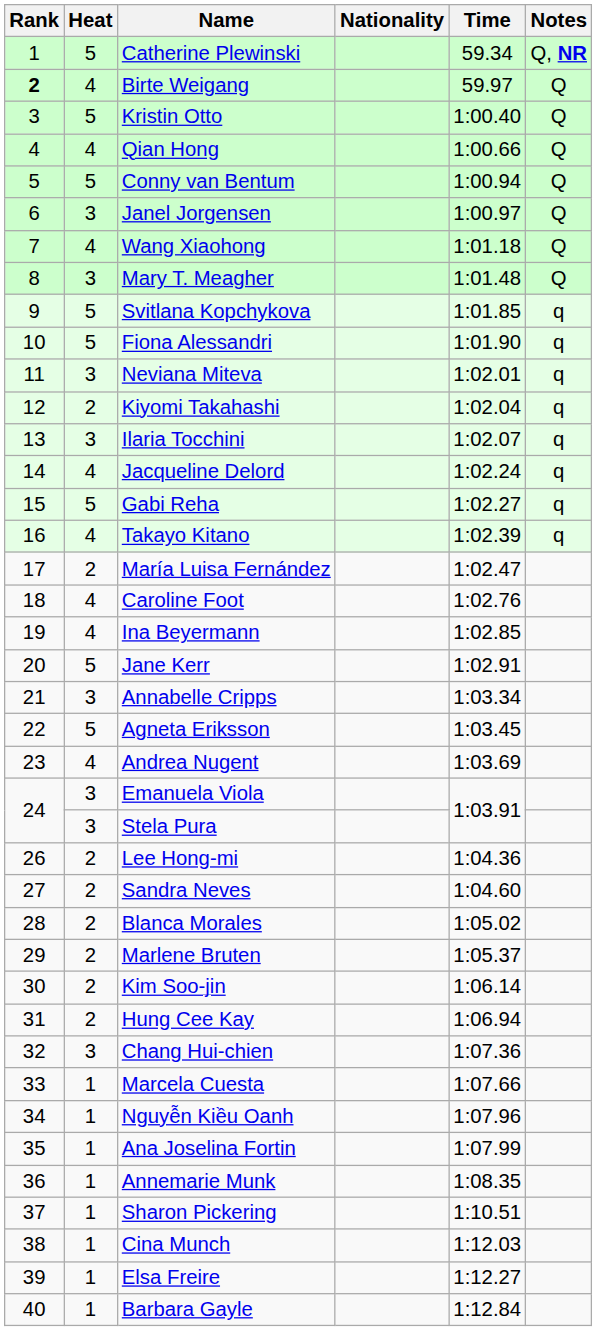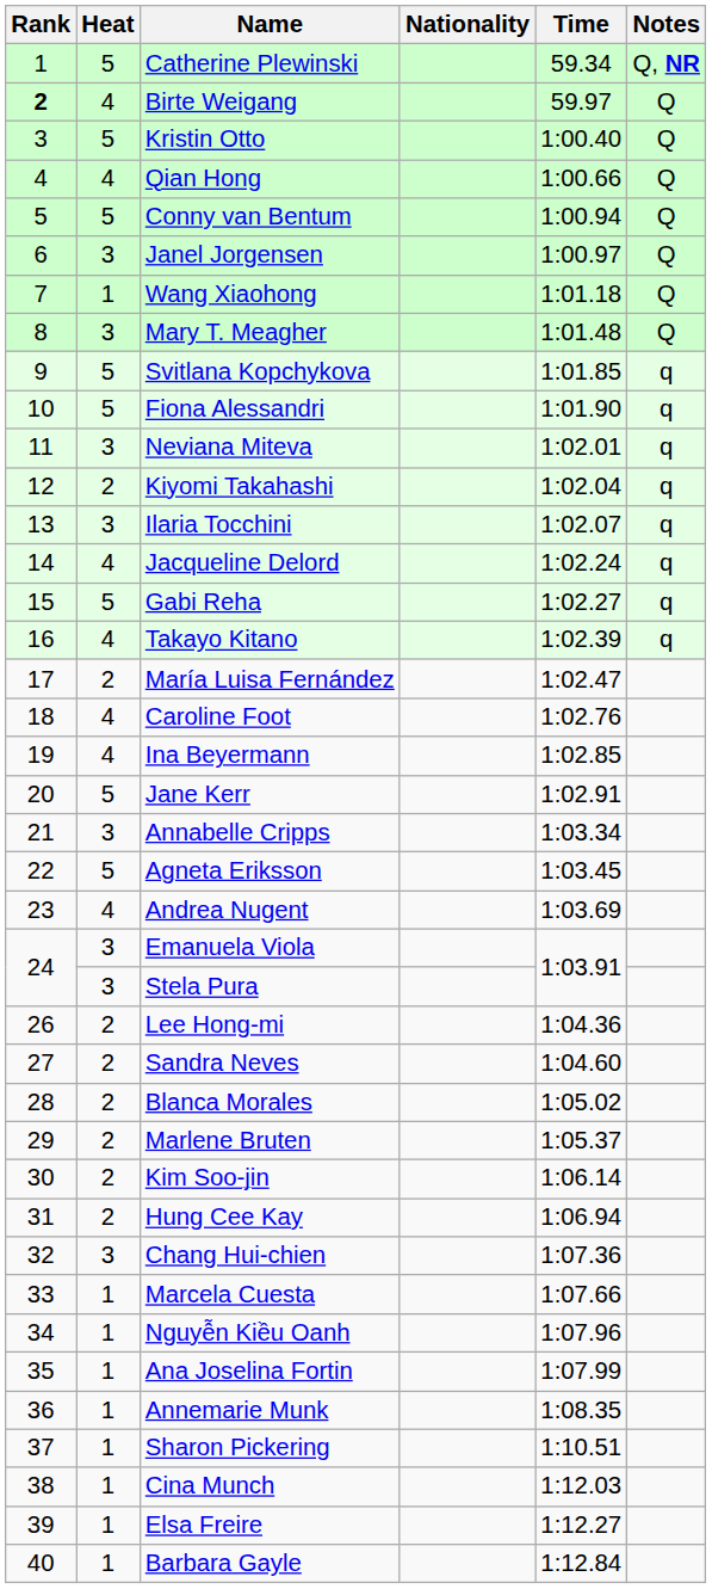 <table class="wikitable sortable" style="text-align:center">
 <tr>
 <th>Rank</th>
 <th>Heat</th>
 <th>Name</th>
 <th>Nationality</th>
 <th>Time</th>
 <th>Notes</th>
 </tr>
 <tr bgcolor=#cfc>
 <td>1</td>
 <td>5</td>
 <td align=left><a href='#'>Catherine Plewinski</a></td>
 <td align=left></td>
 <td>59.34</td>
 <td>Q, <strong><a href='#'>NR</a></strong></td>
 </tr>
 <tr bgcolor=#cfc>
 <td><strong>2</strong></td>
 <td>4</td>
 <td align=left><a href='#'>Birte Weigang</a></td>
 <td align=left></td>
 <td>59.97</td>
 <td>Q</td>
 </tr>
 <tr bgcolor=#cfc>
 <td>3</td>
 <td>5</td>
 <td align=left><a href='#'>Kristin Otto</a></td>
 <td align=left></td>
 <td>1:00.40</td>
 <td>Q</td>
 </tr>
 <tr bgcolor=#cfc>
 <td>4</td>
 <td>4</td>
 <td align=left><a href='#'>Qian Hong</a></td>
 <td align=left></td>
 <td>1:00.66</td>
 <td>Q</td>
 </tr>
 <tr bgcolor=#cfc>
 <td>5</td>
 <td>5</td>
 <td align=left><a href='#'>Conny van Bentum</a></td>
 <td align=left></td>
 <td>1:00.94</td>
 <td>Q</td>
 </tr>
 <tr bgcolor=#cfc>
 <td>6</td>
 <td>3</td>
 <td align=left><a href='#'>Janel Jorgensen</a></td>
 <td align=left></td>
 <td>1:00.97</td>
 <td>Q</td>
 </tr>
 <tr bgcolor=#cfc>
 <td>7</td>
-<td>4</td>
+<td>1</td>
 <td align=left><a href='#'>Wang Xiaohong</a></td>
 <td align=left></td>
 <td>1:01.18</td>
 <td>Q</td>
 </tr>
 <tr bgcolor=#cfc>
 <td>8</td>
 <td>3</td>
 <td align=left><a href='#'>Mary T. Meagher</a></td>
 <td align=left></td>
 <td>1:01.48</td>
 <td>Q</td>
 </tr>
 <tr bgcolor=e5ffe5>
 <td>9</td>
 <td>5</td>
 <td align=left><a href='#'>Svitlana Kopchykova</a></td>
 <td align=left></td>
 <td>1:01.85</td>
 <td>q</td>
 </tr>
 <tr bgcolor=e5ffe5>
 <td>10</td>
 <td>5</td>
 <td align=left><a href='#'>Fiona Alessandri</a></td>
 <td align=left></td>
 <td>1:01.90</td>
 <td>q</td>
 </tr>
 <tr bgcolor=e5ffe5>
 <td>11</td>
 <td>3</td>
 <td align=left><a href='#'>Neviana Miteva</a></td>
 <td align=left></td>
 <td>1:02.01</td>
 <td>q</td>
 </tr>
 <tr bgcolor=e5ffe5>
 <td>12</td>
 <td>2</td>
 <td align=left><a href='#'>Kiyomi Takahashi</a></td>
 <td align=left></td>
 <td>1:02.04</td>
 <td>q</td>
 </tr>
 <tr bgcolor=e5ffe5>
 <td>13</td>
 <td>3</td>
 <td align=left><a href='#'>Ilaria Tocchini</a></td>
 <td align=left></td>
 <td>1:02.07</td>
 <td>q</td>
 </tr>
 <tr bgcolor=e5ffe5>
 <td>14</td>
 <td>4</td>
 <td align=left><a href='#'>Jacqueline Delord</a></td>
 <td align=left></td>
 <td>1:02.24</td>
 <td>q</td>
 </tr>
 <tr bgcolor=e5ffe5>
 <td>15</td>
 <td>5</td>
 <td align=left><a href='#'>Gabi Reha</a></td>
 <td align=left></td>
 <td>1:02.27</td>
 <td>q</td>
 </tr>
 <tr bgcolor=e5ffe5>
 <td>16</td>
 <td>4</td>
 <td align=left><a href='#'>Takayo Kitano</a></td>
 <td align=left></td>
 <td>1:02.39</td>
 <td>q</td>
 </tr>
 <tr>
 <td>17</td>
 <td>2</td>
 <td align=left><a href='#'>María Luisa Fernández</a></td>
 <td align=left></td>
 <td>1:02.47</td>
 <td></td>
 </tr>
 <tr>
 <td>18</td>
 <td>4</td>
 <td align=left><a href='#'>Caroline Foot</a></td>
 <td align=left></td>
 <td>1:02.76</td>
 <td></td>
 </tr>
 <tr>
 <td>19</td>
 <td>4</td>
 <td align=left><a href='#'>Ina Beyermann</a></td>
 <td align=left></td>
 <td>1:02.85</td>
 <td></td>
 </tr>
 <tr>
 <td>20</td>
 <td>5</td>
 <td align=left><a href='#'>Jane Kerr</a></td>
 <td align=left></td>
 <td>1:02.91</td>
 <td></td>
 </tr>
 <tr>
 <td>21</td>
 <td>3</td>
 <td align=left><a href='#'>Annabelle Cripps</a></td>
 <td align=left></td>
 <td>1:03.34</td>
 <td></td>
 </tr>
 <tr>
 <td>22</td>
 <td>5</td>
 <td align=left><a href='#'>Agneta Eriksson</a></td>
 <td align=left></td>
 <td>1:03.45</td>
 <td></td>
 </tr>
 <tr>
 <td>23</td>
 <td>4</td>
 <td align=left><a href='#'>Andrea Nugent</a></td>
 <td align=left></td>
 <td>1:03.69</td>
 <td></td>
 </tr>
 <tr>
 <td rowspan=2>24</td>
 <td>3</td>
 <td align=left><a href='#'>Emanuela Viola</a></td>
 <td align=left></td>
 <td rowspan=2>1:03.91</td>
 <td></td>
 </tr>
 <tr>
 <td>3</td>
 <td align=left><a href='#'>Stela Pura</a></td>
 <td align=left></td>
 <td></td>
 </tr>
 <tr>
 <td>26</td>
 <td>2</td>
 <td align=left><a href='#'>Lee Hong-mi</a></td>
 <td align=left></td>
 <td>1:04.36</td>
 <td></td>
 </tr>
 <tr>
 <td>27</td>
 <td>2</td>
 <td align=left><a href='#'>Sandra Neves</a></td>
 <td align=left></td>
 <td>1:04.60</td>
 <td></td>
 </tr>
 <tr>
 <td>28</td>
 <td>2</td>
 <td align=left><a href='#'>Blanca Morales</a></td>
 <td align=left></td>
 <td>1:05.02</td>
 <td></td>
 </tr>
 <tr>
 <td>29</td>
 <td>2</td>
 <td align=left><a href='#'>Marlene Bruten</a></td>
 <td align=left></td>
 <td>1:05.37</td>
 <td></td>
 </tr>
 <tr>
 <td>30</td>
 <td>2</td>
 <td align=left><a href='#'>Kim Soo-jin</a></td>
 <td align=left></td>
 <td>1:06.14</td>
 <td></td>
 </tr>
 <tr>
 <td>31</td>
 <td>2</td>
 <td align=left><a href='#'>Hung Cee Kay</a></td>
 <td align=left></td>
 <td>1:06.94</td>
 <td></td>
 </tr>
 <tr>
 <td>32</td>
 <td>3</td>
 <td align=left><a href='#'>Chang Hui-chien</a></td>
 <td align=left></td>
 <td>1:07.36</td>
 <td></td>
 </tr>
 <tr>
 <td>33</td>
 <td>1</td>
 <td align=left><a href='#'>Marcela Cuesta</a></td>
 <td align=left></td>
 <td>1:07.66</td>
 <td></td>
 </tr>
 <tr>
 <td>34</td>
 <td>1</td>
 <td align=left><a href='#'>Nguyễn Kiều Oanh</a></td>
 <td align=left></td>
 <td>1:07.96</td>
 <td></td>
 </tr>
 <tr>
 <td>35</td>
 <td>1</td>
 <td align=left><a href='#'>Ana Joselina Fortin</a></td>
 <td align=left></td>
 <td>1:07.99</td>
 <td></td>
 </tr>
 <tr>
 <td>36</td>
 <td>1</td>
 <td align=left><a href='#'>Annemarie Munk</a></td>
 <td align=left></td>
 <td>1:08.35</td>
 <td></td>
 </tr>
 <tr>
 <td>37</td>
 <td>1</td>
 <td align=left><a href='#'>Sharon Pickering</a></td>
 <td align=left></td>
 <td>1:10.51</td>
 <td></td>
 </tr>
 <tr>
 <td>38</td>
 <td>1</td>
 <td align=left><a href='#'>Cina Munch</a></td>
 <td align=left></td>
 <td>1:12.03</td>
 <td></td>
 </tr>
 <tr>
 <td>39</td>
 <td>1</td>
 <td align=left><a href='#'>Elsa Freire</a></td>
 <td align=left></td>
 <td>1:12.27</td>
 <td></td>
 </tr>
 <tr>
 <td>40</td>
 <td>1</td>
 <td align=left><a href='#'>Barbara Gayle</a></td>
 <td align=left></td>
 <td>1:12.84</td>
 <td></td>
 </tr>
 </table>
